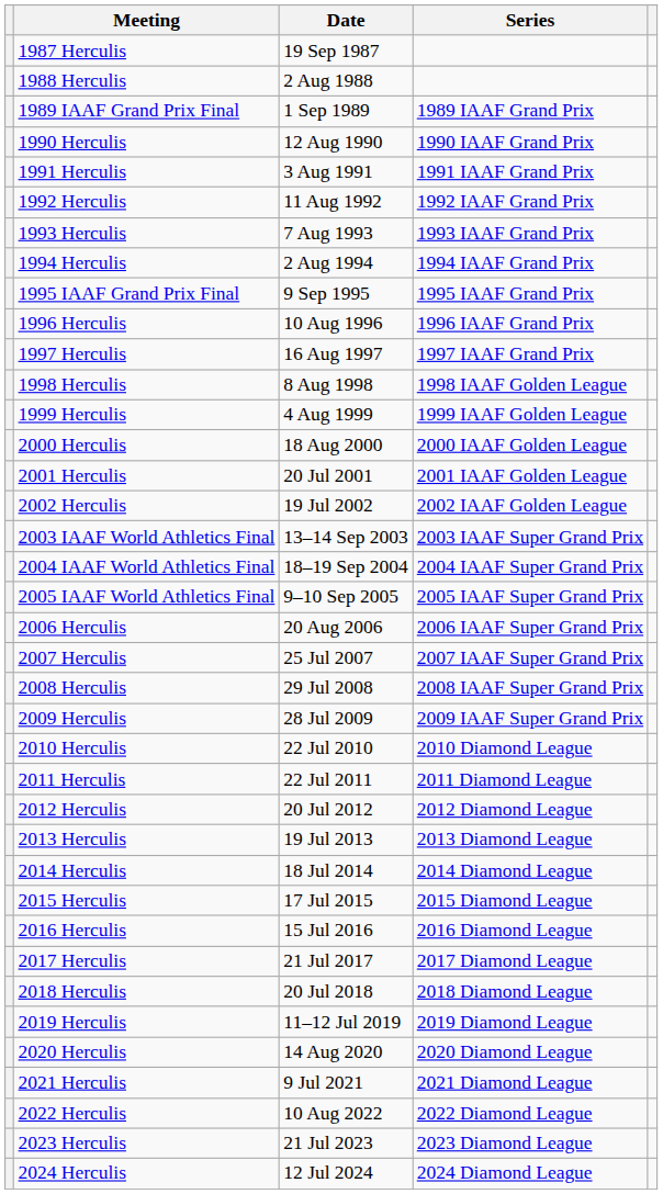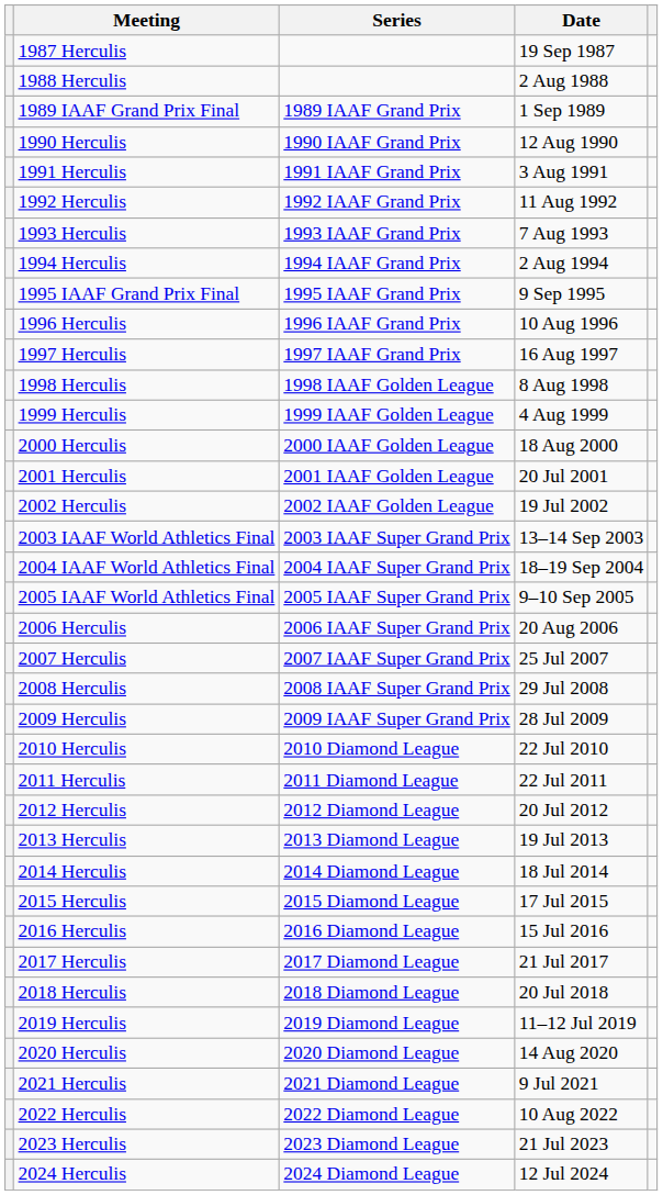 <table class="wikitable plainrowheaders sticky-header defaultleft col4right">
 <tr>
 <th scope="col"></th>
 <th scope="col">Meeting</th>
+<th scope="col">Series</th>
 <th scope="col">Date</th>
-<th scope="col">Series</th>
 <th scope="col"></th>
 </tr>
 <tr>
 <th scope="row"></th>
 <td><a href='#'>1987 Herculis</a></td>
+<td></td>
 <td>19 Sep 1987</td>
-<td></td>
 <td></td>
 </tr>
 <tr>
 <th scope="row"></th>
 <td><a href='#'>1988 Herculis</a></td>
+<td></td>
 <td>2 Aug 1988</td>
-<td></td>
 <td></td>
 </tr>
 <tr>
 <th scope="row"></th>
 <td><a href='#'>1989 IAAF Grand Prix Final</a></td>
+<td><a href='#'>1989 IAAF Grand Prix</a></td>
 <td>1 Sep 1989</td>
-<td><a href='#'>1989 IAAF Grand Prix</a></td>
 <td></td>
 </tr>
 <tr>
 <th scope="row"></th>
 <td><a href='#'>1990 Herculis</a></td>
+<td><a href='#'>1990 IAAF Grand Prix</a></td>
 <td>12 Aug 1990</td>
-<td><a href='#'>1990 IAAF Grand Prix</a></td>
 <td></td>
 </tr>
 <tr>
 <th scope="row"></th>
 <td><a href='#'>1991 Herculis</a></td>
+<td><a href='#'>1991 IAAF Grand Prix</a></td>
 <td>3 Aug 1991</td>
-<td><a href='#'>1991 IAAF Grand Prix</a></td>
 <td></td>
 </tr>
 <tr>
 <th scope="row"></th>
 <td><a href='#'>1992 Herculis</a></td>
+<td><a href='#'>1992 IAAF Grand Prix</a></td>
 <td>11 Aug 1992</td>
-<td><a href='#'>1992 IAAF Grand Prix</a></td>
 <td></td>
 </tr>
 <tr>
 <th scope="row"></th>
 <td><a href='#'>1993 Herculis</a></td>
+<td><a href='#'>1993 IAAF Grand Prix</a></td>
 <td>7 Aug 1993</td>
-<td><a href='#'>1993 IAAF Grand Prix</a></td>
 <td></td>
 </tr>
 <tr>
 <th scope="row"></th>
 <td><a href='#'>1994 Herculis</a></td>
+<td><a href='#'>1994 IAAF Grand Prix</a></td>
 <td>2 Aug 1994</td>
-<td><a href='#'>1994 IAAF Grand Prix</a></td>
 <td></td>
 </tr>
 <tr>
 <th scope="row"></th>
 <td><a href='#'>1995 IAAF Grand Prix Final</a></td>
+<td><a href='#'>1995 IAAF Grand Prix</a></td>
 <td>9 Sep 1995</td>
-<td><a href='#'>1995 IAAF Grand Prix</a></td>
 <td></td>
 </tr>
 <tr>
 <th scope="row"></th>
 <td><a href='#'>1996 Herculis</a></td>
+<td><a href='#'>1996 IAAF Grand Prix</a></td>
 <td>10 Aug 1996</td>
-<td><a href='#'>1996 IAAF Grand Prix</a></td>
 <td></td>
 </tr>
 <tr>
 <th scope="row"></th>
 <td><a href='#'>1997 Herculis</a></td>
+<td><a href='#'>1997 IAAF Grand Prix</a></td>
 <td>16 Aug 1997</td>
-<td><a href='#'>1997 IAAF Grand Prix</a></td>
 <td></td>
 </tr>
 <tr>
 <th scope="row"></th>
 <td><a href='#'>1998 Herculis</a></td>
+<td><a href='#'>1998 IAAF Golden League</a></td>
 <td>8 Aug 1998</td>
-<td><a href='#'>1998 IAAF Golden League</a></td>
 <td></td>
 </tr>
 <tr>
 <th scope="row"></th>
 <td><a href='#'>1999 Herculis</a></td>
+<td><a href='#'>1999 IAAF Golden League</a></td>
 <td>4 Aug 1999</td>
-<td><a href='#'>1999 IAAF Golden League</a></td>
 <td></td>
 </tr>
 <tr>
 <th scope="row"></th>
 <td><a href='#'>2000 Herculis</a></td>
+<td><a href='#'>2000 IAAF Golden League</a></td>
 <td>18 Aug 2000</td>
-<td><a href='#'>2000 IAAF Golden League</a></td>
 <td></td>
 </tr>
 <tr>
 <th scope="row"></th>
 <td><a href='#'>2001 Herculis</a></td>
+<td><a href='#'>2001 IAAF Golden League</a></td>
 <td>20 Jul 2001</td>
-<td><a href='#'>2001 IAAF Golden League</a></td>
 <td></td>
 </tr>
 <tr>
 <th scope="row"></th>
 <td><a href='#'>2002 Herculis</a></td>
+<td><a href='#'>2002 IAAF Golden League</a></td>
 <td>19 Jul 2002</td>
-<td><a href='#'>2002 IAAF Golden League</a></td>
 <td></td>
 </tr>
 <tr>
 <th scope="row"></th>
 <td><a href='#'>2003 IAAF World Athletics Final</a></td>
+<td><a href='#'>2003 IAAF Super Grand Prix</a></td>
 <td>13–14 Sep 2003</td>
-<td><a href='#'>2003 IAAF Super Grand Prix</a></td>
 <td></td>
 </tr>
 <tr>
 <th scope="row"></th>
 <td><a href='#'>2004 IAAF World Athletics Final</a></td>
+<td><a href='#'>2004 IAAF Super Grand Prix</a></td>
 <td>18–19 Sep 2004</td>
-<td><a href='#'>2004 IAAF Super Grand Prix</a></td>
 <td></td>
 </tr>
 <tr>
 <th scope="row"></th>
 <td><a href='#'>2005 IAAF World Athletics Final</a></td>
+<td><a href='#'>2005 IAAF Super Grand Prix</a></td>
 <td>9–10 Sep 2005</td>
-<td><a href='#'>2005 IAAF Super Grand Prix</a></td>
 <td></td>
 </tr>
 <tr>
 <th scope="row"></th>
 <td><a href='#'>2006 Herculis</a></td>
+<td><a href='#'>2006 IAAF Super Grand Prix</a></td>
 <td>20 Aug 2006</td>
-<td><a href='#'>2006 IAAF Super Grand Prix</a></td>
 <td></td>
 </tr>
 <tr>
 <th scope="row"></th>
 <td><a href='#'>2007 Herculis</a></td>
+<td><a href='#'>2007 IAAF Super Grand Prix</a></td>
 <td>25 Jul 2007</td>
-<td><a href='#'>2007 IAAF Super Grand Prix</a></td>
 <td></td>
 </tr>
 <tr>
 <th scope="row"></th>
 <td><a href='#'>2008 Herculis</a></td>
+<td><a href='#'>2008 IAAF Super Grand Prix</a></td>
 <td>29 Jul 2008</td>
-<td><a href='#'>2008 IAAF Super Grand Prix</a></td>
 <td></td>
 </tr>
 <tr>
 <th scope="row"></th>
 <td><a href='#'>2009 Herculis</a></td>
+<td><a href='#'>2009 IAAF Super Grand Prix</a></td>
 <td>28 Jul 2009</td>
-<td><a href='#'>2009 IAAF Super Grand Prix</a></td>
 <td></td>
 </tr>
 <tr>
 <th scope="row"></th>
 <td><a href='#'>2010 Herculis</a></td>
+<td><a href='#'>2010 Diamond League</a></td>
 <td>22 Jul 2010</td>
-<td><a href='#'>2010 Diamond League</a></td>
 <td></td>
 </tr>
 <tr>
 <th scope="row"></th>
 <td><a href='#'>2011 Herculis</a></td>
+<td><a href='#'>2011 Diamond League</a></td>
 <td>22 Jul 2011</td>
-<td><a href='#'>2011 Diamond League</a></td>
 <td></td>
 </tr>
 <tr>
 <th scope="row"></th>
 <td><a href='#'>2012 Herculis</a></td>
+<td><a href='#'>2012 Diamond League</a></td>
 <td>20 Jul 2012</td>
-<td><a href='#'>2012 Diamond League</a></td>
 <td></td>
 </tr>
 <tr>
 <th scope="row"></th>
 <td><a href='#'>2013 Herculis</a></td>
+<td><a href='#'>2013 Diamond League</a></td>
 <td>19 Jul 2013</td>
-<td><a href='#'>2013 Diamond League</a></td>
 <td></td>
 </tr>
 <tr>
 <th scope="row"></th>
 <td><a href='#'>2014 Herculis</a></td>
+<td><a href='#'>2014 Diamond League</a></td>
 <td>18 Jul 2014</td>
-<td><a href='#'>2014 Diamond League</a></td>
 <td></td>
 </tr>
 <tr>
 <th scope="row"></th>
 <td><a href='#'>2015 Herculis</a></td>
+<td><a href='#'>2015 Diamond League</a></td>
 <td>17 Jul 2015</td>
-<td><a href='#'>2015 Diamond League</a></td>
 <td></td>
 </tr>
 <tr>
 <th scope="row"></th>
 <td><a href='#'>2016 Herculis</a></td>
+<td><a href='#'>2016 Diamond League</a></td>
 <td>15 Jul 2016</td>
-<td><a href='#'>2016 Diamond League</a></td>
 <td></td>
 </tr>
 <tr>
 <th scope="row"></th>
 <td><a href='#'>2017 Herculis</a></td>
+<td><a href='#'>2017 Diamond League</a></td>
 <td>21 Jul 2017</td>
-<td><a href='#'>2017 Diamond League</a></td>
 <td></td>
 </tr>
 <tr>
 <th scope="row"></th>
 <td><a href='#'>2018 Herculis</a></td>
+<td><a href='#'>2018 Diamond League</a></td>
 <td>20 Jul 2018</td>
-<td><a href='#'>2018 Diamond League</a></td>
 <td></td>
 </tr>
 <tr>
 <th scope="row"></th>
 <td><a href='#'>2019 Herculis</a></td>
+<td><a href='#'>2019 Diamond League</a></td>
 <td>11–12 Jul 2019</td>
-<td><a href='#'>2019 Diamond League</a></td>
 <td></td>
 </tr>
 <tr>
 <th scope="row"></th>
 <td><a href='#'>2020 Herculis</a></td>
+<td><a href='#'>2020 Diamond League</a></td>
 <td>14 Aug 2020</td>
-<td><a href='#'>2020 Diamond League</a></td>
 <td></td>
 </tr>
 <tr>
 <th scope="row"></th>
 <td><a href='#'>2021 Herculis</a></td>
+<td><a href='#'>2021 Diamond League</a></td>
 <td>9 Jul 2021</td>
-<td><a href='#'>2021 Diamond League</a></td>
 <td></td>
 </tr>
 <tr>
 <th scope="row"></th>
 <td><a href='#'>2022 Herculis</a></td>
+<td><a href='#'>2022 Diamond League</a></td>
 <td>10 Aug 2022</td>
-<td><a href='#'>2022 Diamond League</a></td>
 <td></td>
 </tr>
 <tr>
 <th scope="row"></th>
 <td><a href='#'>2023 Herculis</a></td>
+<td><a href='#'>2023 Diamond League</a></td>
 <td>21 Jul 2023</td>
-<td><a href='#'>2023 Diamond League</a></td>
 <td></td>
 </tr>
 <tr>
 <th scope="row"></th>
 <td><a href='#'>2024 Herculis</a></td>
+<td><a href='#'>2024 Diamond League</a></td>
 <td>12 Jul 2024</td>
-<td><a href='#'>2024 Diamond League</a></td>
 <td></td>
 </tr>
 </table>
